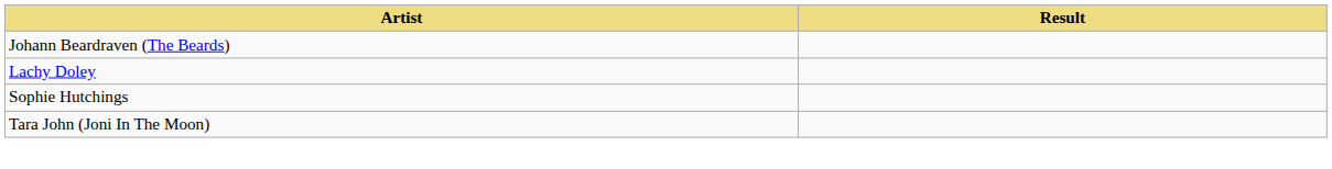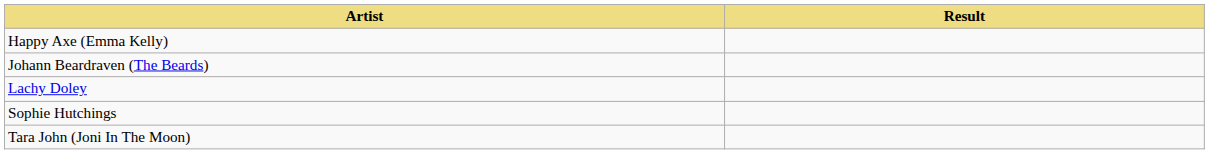 <table class="wikitable" width=100%>
 <tr>
 <th style="width:15%;background:#EEDD82;">Artist</th>
 <th style="width:10%;background:#EEDD82;">Result</th>
+</tr>
+<tr>
+<td>Happy Axe (Emma Kelly)</td>
+<td></td>
 </tr>
 <tr>
 <td>Johann Beardraven (<a href='#'>The Beards</a>)</td>
 <td></td>
 </tr>
 <tr>
 <td><a href='#'>Lachy Doley</a></td>
 <td></td>
 </tr>
 <tr>
 <td>Sophie Hutchings</td>
 <td></td>
 </tr>
 <tr>
 <td>Tara John (Joni In The Moon)</td>
 <td></td>
 </tr>
 </table>
